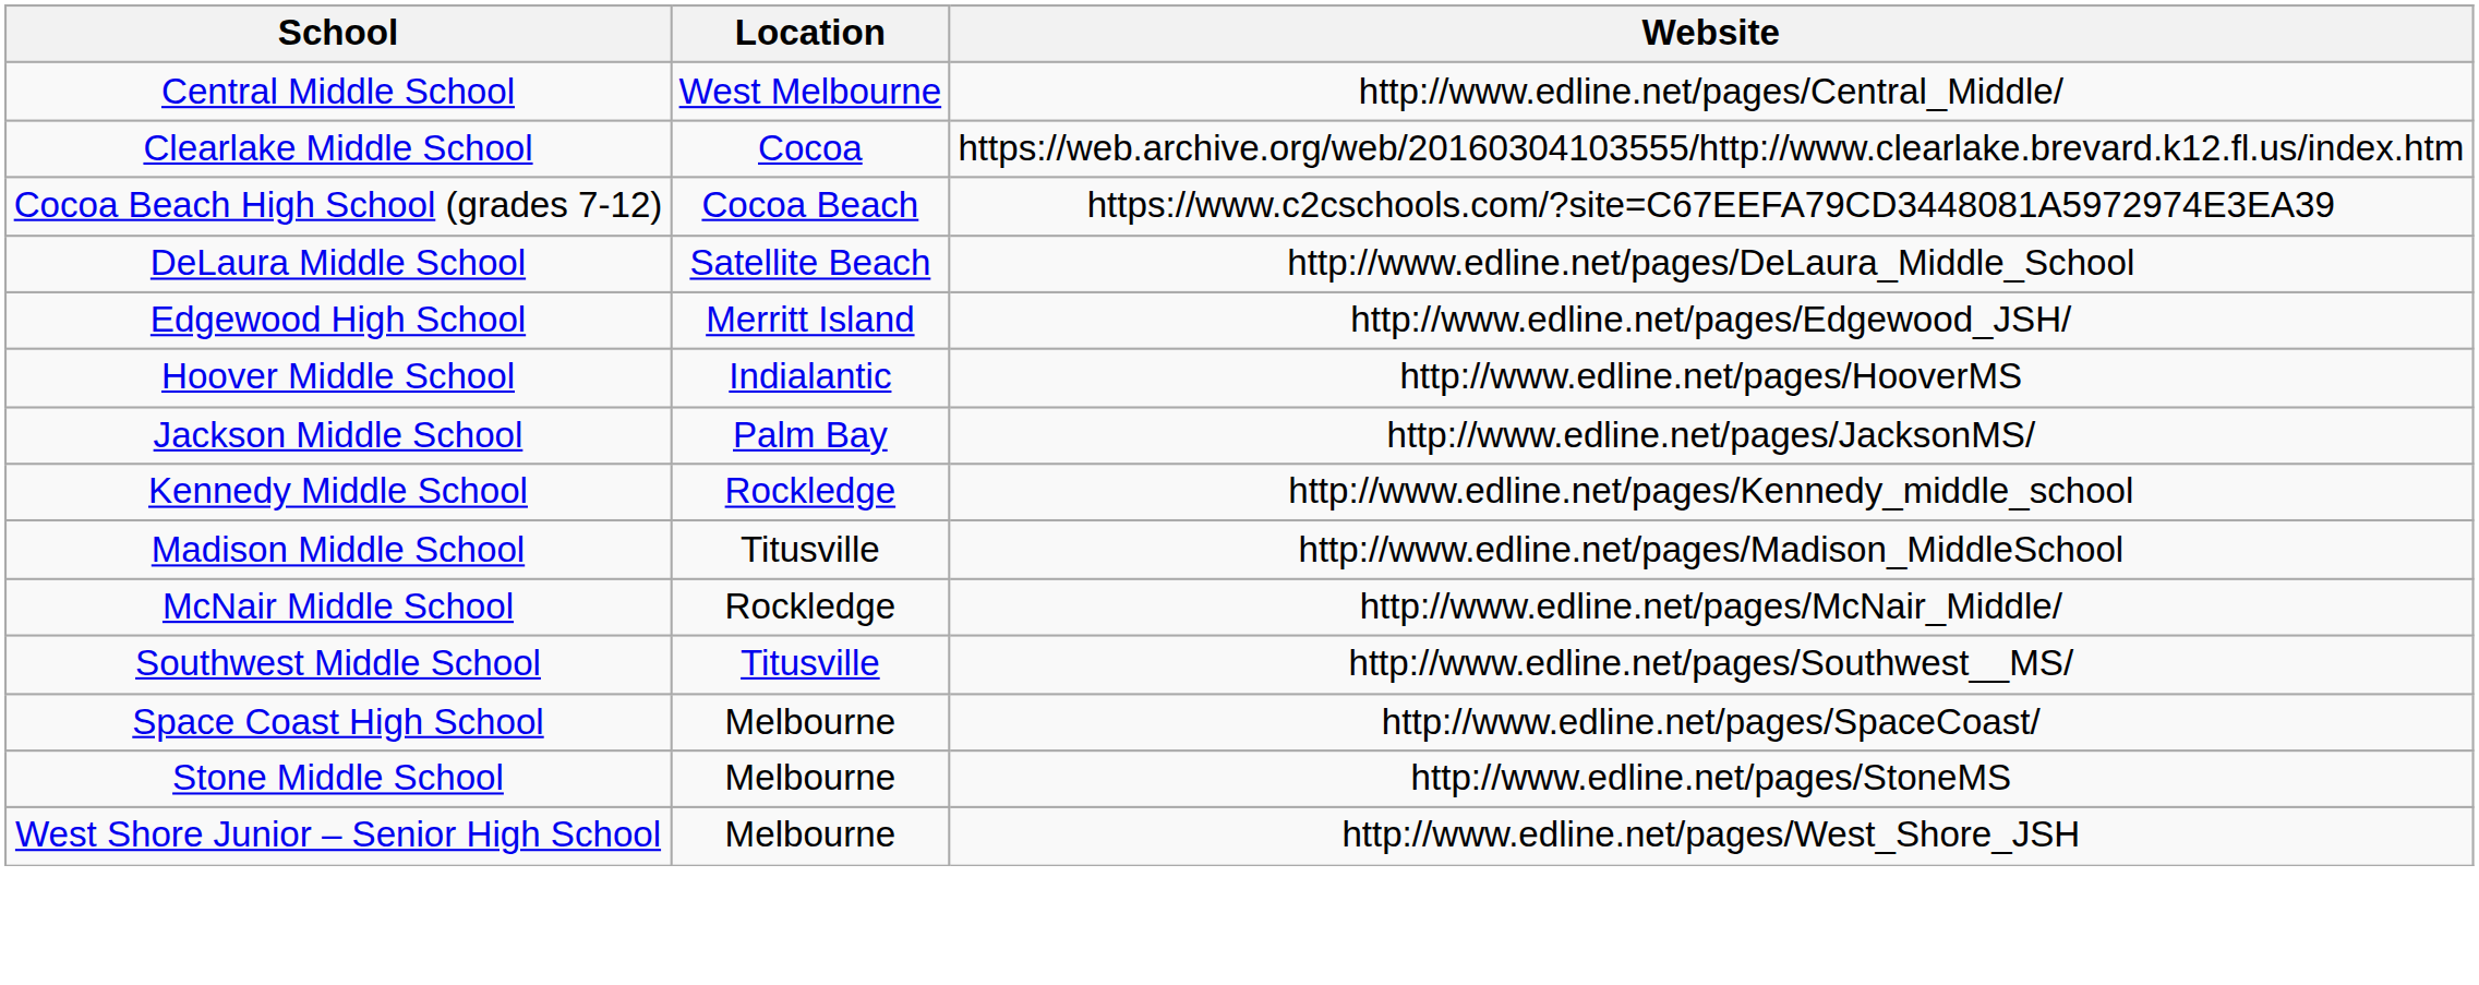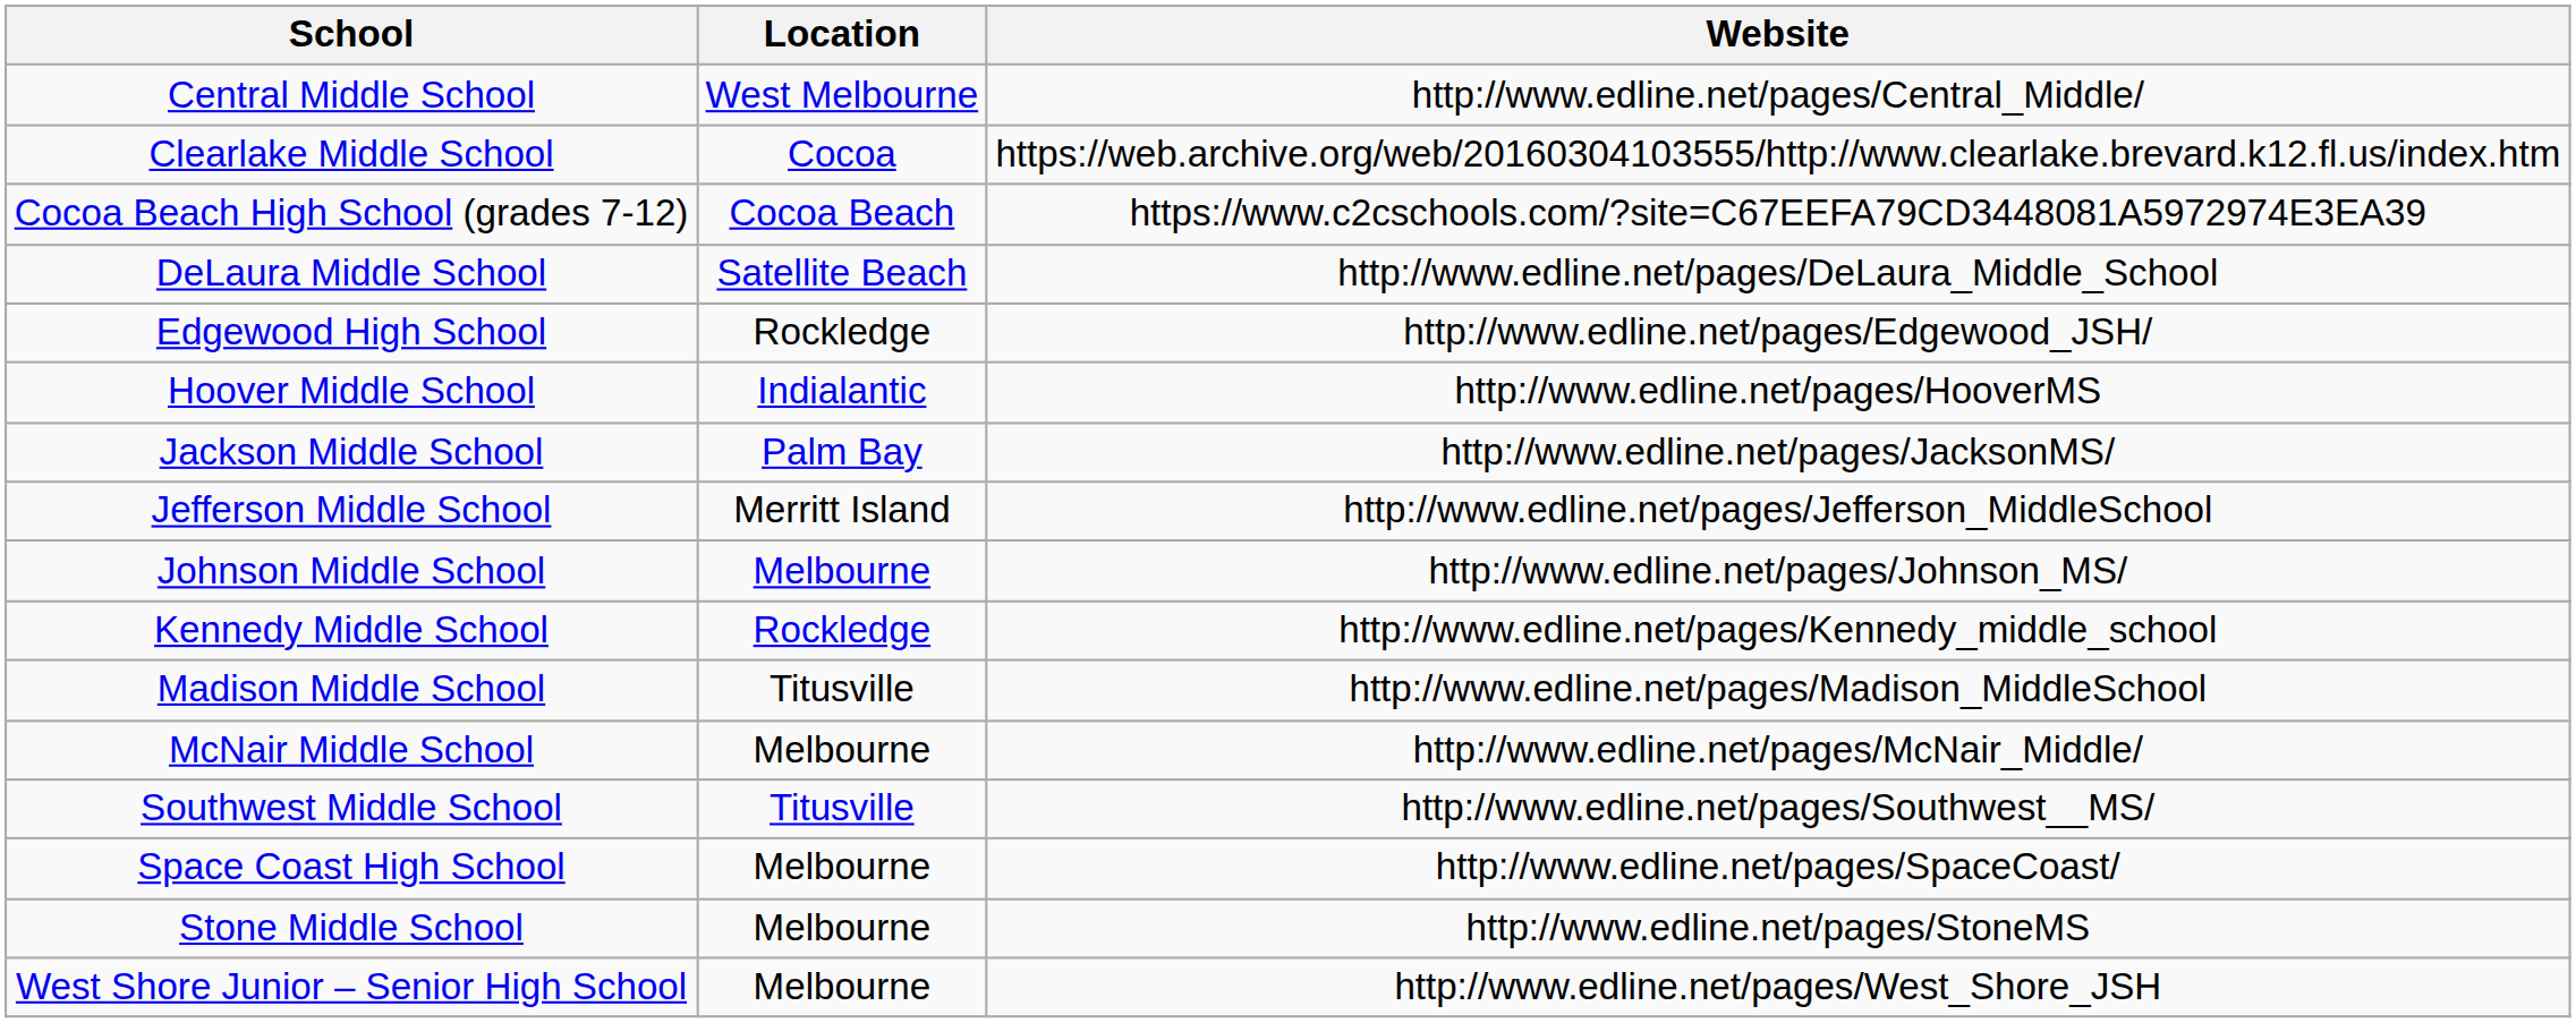 <table class="wikitable" style="text-align:center">
 <tr>
 <th>School</th>
 <th>Location</th>
 <th>Website</th>
 </tr>
 <tr>
 <td><a href='#'>Central Middle School</a></td>
 <td><a href='#'>West Melbourne</a></td>
 <td>http://www.edline.net/pages/Central_Middle/</td>
 </tr>
 <tr>
 <td><a href='#'>Clearlake Middle School</a></td>
 <td><a href='#'>Cocoa</a></td>
 <td>https://web.archive.org/web/20160304103555/http://www.clearlake.brevard.k12.fl.us/index.htm</td>
 </tr>
 <tr>
 <td><a href='#'>Cocoa Beach High School</a> (grades 7-12)</td>
 <td><a href='#'>Cocoa Beach</a></td>
 <td>https://www.c2cschools.com/?site=C67EEFA79CD3448081A5972974E3EA39</td>
 </tr>
 <tr>
 <td><a href='#'>DeLaura Middle School</a></td>
 <td><a href='#'>Satellite Beach</a></td>
 <td>http://www.edline.net/pages/DeLaura_Middle_School</td>
 </tr>
 <tr>
 <td><a href='#'>Edgewood High School</a></td>
-<td><a href='#'>Merritt Island</a></td>
+<td>Rockledge</td>
 <td>http://www.edline.net/pages/Edgewood_JSH/</td>
 </tr>
 <tr>
 <td><a href='#'>Hoover Middle School</a></td>
 <td><a href='#'>Indialantic</a></td>
 <td>http://www.edline.net/pages/HooverMS</td>
 </tr>
 <tr>
 <td><a href='#'>Jackson Middle School</a></td>
 <td><a href='#'>Palm Bay</a></td>
 <td>http://www.edline.net/pages/JacksonMS/</td>
 </tr>
 <tr>
+<td><a href='#'>Jefferson Middle School</a></td>
+<td>Merritt Island</td>
+<td>http://www.edline.net/pages/Jefferson_MiddleSchool</td>
+</tr>
+<tr>
+<td><a href='#'>Johnson Middle School</a></td>
+<td><a href='#'>Melbourne</a></td>
+<td>http://www.edline.net/pages/Johnson_MS/</td>
+</tr>
+<tr>
 <td><a href='#'>Kennedy Middle School</a></td>
 <td><a href='#'>Rockledge</a></td>
 <td>http://www.edline.net/pages/Kennedy_middle_school</td>
 </tr>
 <tr>
 <td><a href='#'>Madison Middle School</a></td>
 <td>Titusville</td>
 <td>http://www.edline.net/pages/Madison_MiddleSchool</td>
 </tr>
 <tr>
 <td><a href='#'>McNair Middle School</a></td>
-<td>Rockledge</td>
+<td>Melbourne</td>
 <td>http://www.edline.net/pages/McNair_Middle/</td>
 </tr>
 <tr>
 <td><a href='#'>Southwest Middle School</a></td>
 <td><a href='#'>Titusville</a></td>
 <td>http://www.edline.net/pages/Southwest__MS/</td>
 </tr>
 <tr>
 <td><a href='#'>Space Coast High School</a></td>
 <td>Melbourne</td>
 <td>http://www.edline.net/pages/SpaceCoast/</td>
 </tr>
 <tr>
 <td><a href='#'>Stone Middle School</a></td>
 <td>Melbourne</td>
 <td>http://www.edline.net/pages/StoneMS</td>
 </tr>
 <tr>
 <td><a href='#'>West Shore Junior – Senior High School</a></td>
 <td>Melbourne</td>
 <td>http://www.edline.net/pages/West_Shore_JSH</td>
 </tr>
 </table>
